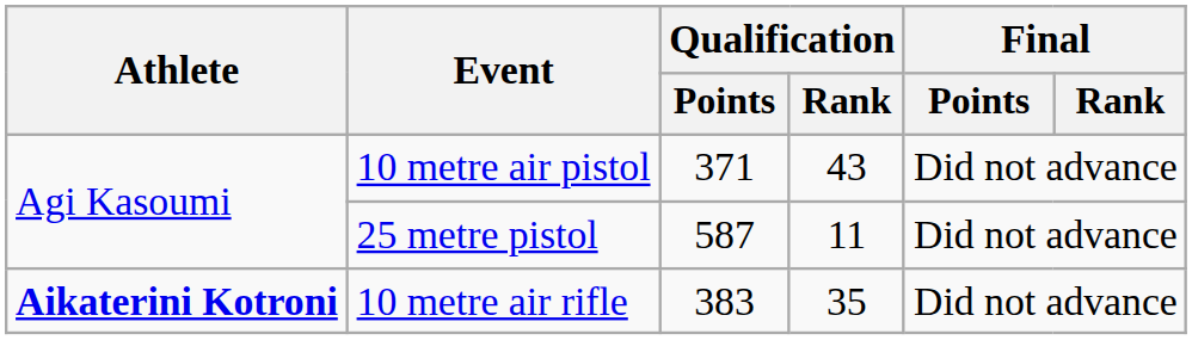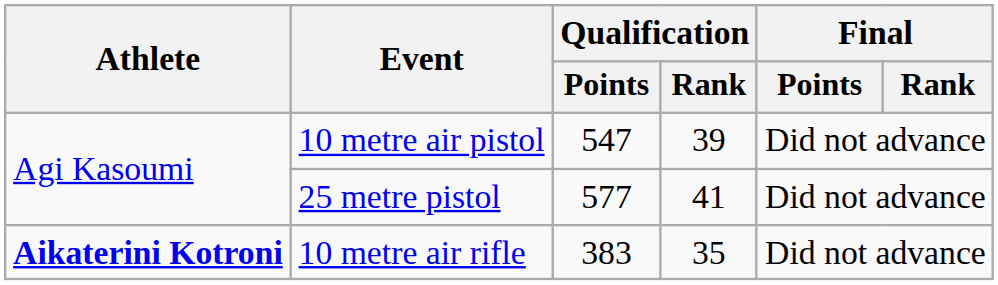 <table class="wikitable" style="font-size:90%">
 <tr>
 <th rowspan="2">Athlete</th>
 <th rowspan="2">Event</th>
 <th colspan=2>Qualification</th>
 <th colspan=2>Final</th>
 </tr>
 <tr style="font-size:95%">
 <th>Points</th>
 <th>Rank</th>
 <th>Points</th>
 <th>Rank</th>
 </tr>
 <tr align=center>
 <td align=left rowspan=2><a href='#'>Agi Kasoumi</a></td>
 <td align=left><a href='#'>10 metre air pistol</a></td>
-<td>371</td>
-<td>43</td>
+<td>547</td>
+<td>39</td>
 <td colspan=2>Did not advance</td>
 </tr>
 <tr align=center>
 <td align=left><a href='#'>25 metre pistol</a></td>
-<td>587</td>
-<td>11</td>
+<td>577</td>
+<td>41</td>
 <td colspan=2>Did not advance</td>
 </tr>
 <tr align=center>
 <td align=left><strong><a href='#'>Aikaterini Kotroni</a></strong></td>
 <td align=left><a href='#'>10 metre air rifle</a></td>
 <td>383</td>
 <td>35</td>
 <td colspan=2>Did not advance</td>
 </tr>
 </table>
